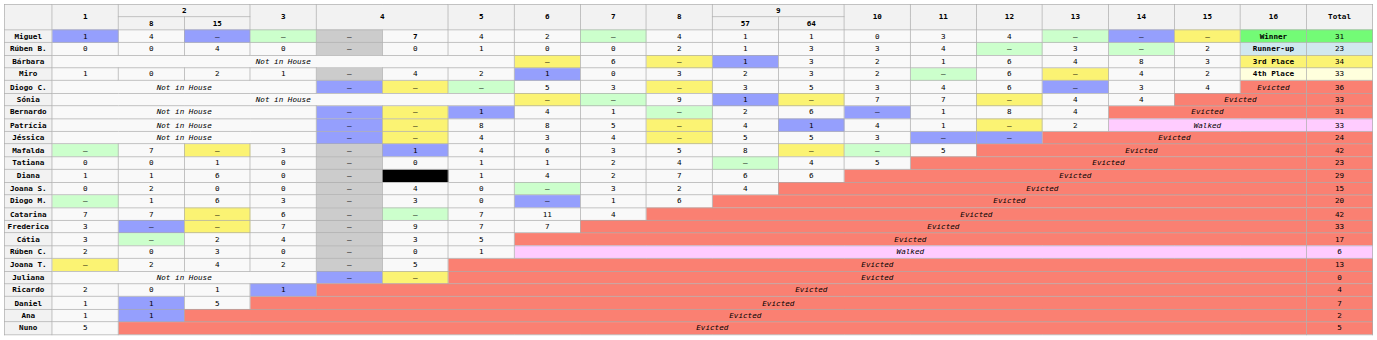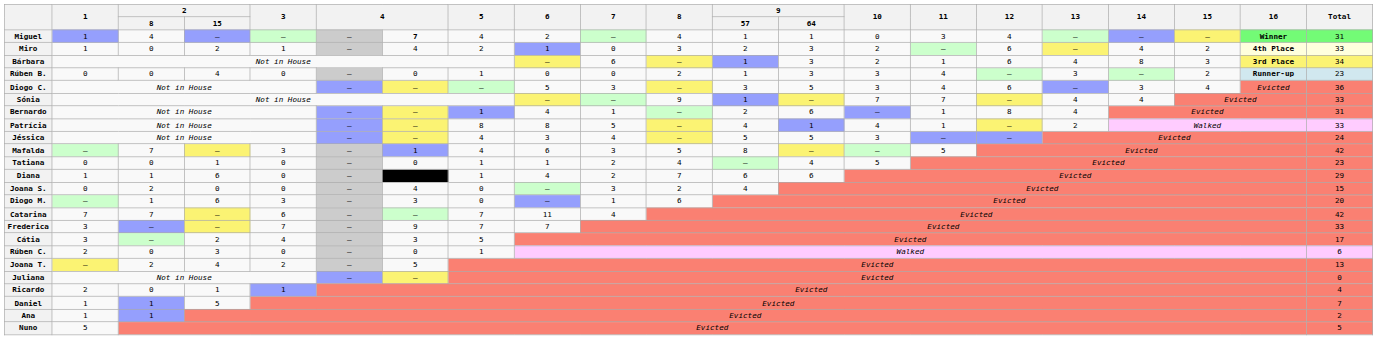 <table class="wikitable sortable" style="width:100%; text-align:center; font-size:85%; line-height:13px">
 <tr>
 <th rowspan=2 style="width:01%"></th>
 <th rowspan=2 style="width:04%">1</th>
 <th colspan=2 style="width:08%">2</th>
 <th rowspan=2 style="width:04%">3</th>
 <th rowspan=2 colspan=2 style="width:08%">4</th>
 <th rowspan=2 style="width:04%">5</th>
 <th rowspan=2 style="width:04%">6</th>
 <th rowspan=2 style="width:04%">7</th>
 <th rowspan=2 style="width:04%">8</th>
 <th colspan=2 style="width:08%">9</th>
 <th rowspan=2 style="width:04%">10</th>
 <th rowspan=2 style="width:04%">11</th>
 <th rowspan=2 style="width:04%">12</th>
 <th rowspan=2 style="width:04%">13</th>
 <th rowspan=2 style="width:04%">14</th>
 <th rowspan=2 style="width:04%">15</th>
 <th rowspan=2 style="width:04%">16</th>
 <th rowspan=2 style="width:04%">Total</th>
 </tr>
 <tr>
 <th style="width:04%">8</th>
 <th style="width:04%">15</th>
 <th style="width:04%">57</th>
 <th style="width:04%">64</th>
 </tr>
 <tr>
 <th>Miguel</th>
 <td bgcolor="#959ffd">1</td>
 <td>4</td>
 <td bgcolor="#959ffd">–</td>
 <td bgcolor="#ccffcc">–</td>
 <td bgcolor="#cccccc">–</td>
 <td><strong>7</strong></td>
 <td>4</td>
 <td>2</td>
 <td bgcolor="#ccffcc">–</td>
 <td>4</td>
 <td>1</td>
 <td>1</td>
 <td>0</td>
 <td>3</td>
 <td>4</td>
 <td bgcolor="#ccffcc">–</td>
 <td bgcolor="#959ffd">–</td>
 <td bgcolor="#FBF373">–</td>
 <td bgcolor="#73FB76"><strong>Winner</strong></td>
 <td bgcolor="#73FB76">31</td>
 </tr>
 <tr>
+<th>Miro</th>
+<td>1</td>
+<td>0</td>
+<td>2</td>
+<td>1</td>
+<td bgcolor="#cccccc">–</td>
+<td>4</td>
+<td>2</td>
+<td bgcolor="#959ffd">1</td>
+<td>0</td>
+<td>3</td>
+<td>2</td>
+<td>3</td>
+<td>2</td>
+<td bgcolor="#ccffcc">–</td>
+<td>6</td>
+<td bgcolor="#FBF373">–</td>
+<td>4</td>
+<td>2</td>
+<td bgcolor="#ffffdd"><strong>4th Place</strong></td>
+<td bgcolor="#ffffdd">33</td>
+</tr>
+<tr>
+<th>Bárbara</th>
+<td colspan="7"><em>Not in House</em></td>
+<td bgcolor="#FBF373">–</td>
+<td>6</td>
+<td bgcolor="#FBF373">–</td>
+<td bgcolor="#959ffd">1</td>
+<td>3</td>
+<td>2</td>
+<td>1</td>
+<td>6</td>
+<td>4</td>
+<td>8</td>
+<td>3</td>
+<td bgcolor="#FBF373"><strong>3rd Place</strong></td>
+<td bgcolor="#FBF373">34</td>
+</tr>
+<tr>
 <th>Rúben B.</th>
 <td>0</td>
 <td>0</td>
 <td>4</td>
 <td>0</td>
 <td bgcolor="#cccccc">–</td>
 <td>0</td>
 <td>1</td>
 <td>0</td>
 <td>0</td>
 <td>2</td>
 <td>1</td>
 <td>3</td>
 <td>3</td>
 <td>4</td>
 <td bgcolor="#ccffcc">–</td>
 <td>3</td>
 <td bgcolor="#ccffcc">–</td>
 <td>2</td>
 <td bgcolor="#D1E8EF" nowrap><strong>Runner-up</strong></td>
 <td bgcolor="#D1E8EF">23</td>
-</tr>
-<tr>
-<th>Bárbara</th>
-<td colspan="7"><em>Not in House</em></td>
-<td bgcolor="#FBF373">–</td>
-<td>6</td>
-<td bgcolor="#FBF373">–</td>
-<td bgcolor="#959ffd">1</td>
-<td>3</td>
-<td>2</td>
-<td>1</td>
-<td>6</td>
-<td>4</td>
-<td>8</td>
-<td>3</td>
-<td bgcolor="#FBF373"><strong>3rd Place</strong></td>
-<td bgcolor="#FBF373">34</td>
-</tr>
-<tr>
-<th>Miro</th>
-<td>1</td>
-<td>0</td>
-<td>2</td>
-<td>1</td>
-<td bgcolor="#cccccc">–</td>
-<td>4</td>
-<td>2</td>
-<td bgcolor="#959ffd">1</td>
-<td>0</td>
-<td>3</td>
-<td>2</td>
-<td>3</td>
-<td>2</td>
-<td bgcolor="#ccffcc">–</td>
-<td>6</td>
-<td bgcolor="#FBF373">–</td>
-<td>4</td>
-<td>2</td>
-<td bgcolor="#ffffdd"><strong>4th Place</strong></td>
-<td bgcolor="#ffffdd">33</td>
 </tr>
 <tr>
 <th>Diogo C.</th>
 <td colspan="4"><em>Not in House</em></td>
 <td bgcolor="#959ffd">–</td>
 <td bgcolor="#FBF373">–</td>
 <td bgcolor="#ccffcc">–</td>
 <td>5</td>
 <td>3</td>
 <td bgcolor="#FBF373">–</td>
 <td>3</td>
 <td>5</td>
 <td>3</td>
 <td>4</td>
 <td>6</td>
 <td bgcolor="#959ffd">–</td>
 <td>3</td>
 <td>4</td>
 <td bgcolor="salmon"><em>Evicted</em></td>
 <td bgcolor="salmon">36</td>
 </tr>
 <tr>
 <th>Sónia</th>
 <td colspan="7"><em>Not in House</em></td>
 <td bgcolor="#FBF373">–</td>
 <td bgcolor="#ccffcc">–</td>
 <td>9</td>
 <td bgcolor="#959ffd">1</td>
 <td bgcolor="#FBF373">–</td>
 <td>7</td>
 <td>7</td>
 <td bgcolor="#FBF373">–</td>
 <td>4</td>
 <td>4</td>
 <td bgcolor="salmon" colspan="2"><em>Evicted</em></td>
 <td bgcolor="salmon">33</td>
 </tr>
 <tr>
 <th>Bernardo</th>
 <td colspan="4"><em>Not in House</em></td>
 <td bgcolor="#959ffd">–</td>
 <td bgcolor="#FBF373">–</td>
 <td bgcolor="#959ffd">1</td>
 <td>4</td>
 <td>1</td>
 <td bgcolor="#ccffcc">–</td>
 <td>2</td>
 <td>6</td>
 <td bgcolor="#959ffd">–</td>
 <td>1</td>
 <td>8</td>
 <td>4</td>
 <td bgcolor="salmon" colspan="3"><em>Evicted</em></td>
 <td bgcolor="salmon">31</td>
 </tr>
 <tr>
 <th>Patrícia</th>
 <td colspan="4"><em>Not in House</em></td>
 <td bgcolor="#959ffd">–</td>
 <td bgcolor="#FBF373">–</td>
 <td>8</td>
 <td>8</td>
 <td>5</td>
 <td bgcolor="#FBF373">–</td>
 <td>4</td>
 <td bgcolor="#959ffd">1</td>
 <td>4</td>
 <td>1</td>
 <td bgcolor="#FBF373">–</td>
 <td>2</td>
 <td bgcolor="#FFCCFF" colspan="3"><em>Walked</em></td>
 <td bgcolor="#FFCCFF">33</td>
 </tr>
 <tr>
 <th>Jéssica</th>
 <td colspan="4"><em>Not in House</em></td>
 <td bgcolor="#959ffd">–</td>
 <td bgcolor="#FBF373">–</td>
 <td>4</td>
 <td>3</td>
 <td>4</td>
 <td bgcolor="#FBF373">–</td>
 <td>5</td>
 <td>5</td>
 <td>3</td>
 <td bgcolor="#959ffd">–</td>
 <td bgcolor="#959ffd">–</td>
 <td bgcolor="salmon" colspan="4"><em>Evicted</em></td>
 <td bgcolor="salmon">24</td>
 </tr>
 <tr>
 <th>Mafalda</th>
 <td bgcolor="#ccffcc">–</td>
 <td>7</td>
 <td bgcolor="#FBF373">–</td>
 <td>3</td>
 <td bgcolor="#cccccc">–</td>
 <td bgcolor="#959ffd">1</td>
 <td>4</td>
 <td>6</td>
 <td>3</td>
 <td>5</td>
 <td>8</td>
 <td bgcolor="#FBF373">–</td>
 <td bgcolor="#ccffcc">–</td>
 <td>5</td>
 <td bgcolor="salmon" colspan="5"><em>Evicted</em></td>
 <td bgcolor="salmon">42</td>
 </tr>
 <tr>
 <th>Tatiana</th>
 <td>0</td>
 <td>0</td>
 <td>1</td>
 <td>0</td>
 <td bgcolor="#cccccc">–</td>
 <td>0</td>
 <td>1</td>
 <td>1</td>
 <td>2</td>
 <td>4</td>
 <td bgcolor="#ccffcc">–</td>
 <td>4</td>
 <td>5</td>
 <td bgcolor="salmon" colspan="6"><em>Evicted</em></td>
 <td bgcolor="salmon">23</td>
 </tr>
 <tr>
 <th>Diana</th>
 <td>1</td>
 <td>1</td>
 <td>6</td>
 <td>0</td>
 <td bgcolor="#cccccc">–</td>
 <td bgcolor="black"><span>–</span></td>
 <td>1</td>
 <td>4</td>
 <td>2</td>
 <td>7</td>
 <td>6</td>
 <td>6</td>
 <td bgcolor="salmon" colspan="7"><em>Evicted</em></td>
 <td bgcolor="salmon">29</td>
 </tr>
 <tr>
 <th>Joana S.</th>
 <td>0</td>
 <td>2</td>
 <td>0</td>
 <td>0</td>
 <td bgcolor="#cccccc">–</td>
 <td>4</td>
 <td>0</td>
 <td bgcolor="#ccffcc">–</td>
 <td>3</td>
 <td>2</td>
 <td>4</td>
 <td bgcolor="salmon" colspan="8"><em>Evicted</em></td>
 <td bgcolor="salmon">15</td>
 </tr>
 <tr>
 <th>Diogo M.</th>
 <td bgcolor="#ccffcc">–</td>
 <td>1</td>
 <td>6</td>
 <td>3</td>
 <td bgcolor="#cccccc">–</td>
 <td>3</td>
 <td>0</td>
 <td bgcolor="#959ffd">–</td>
 <td>1</td>
 <td>6</td>
 <td bgcolor="salmon" colspan="9"><em>Evicted</em></td>
 <td bgcolor="salmon">20</td>
 </tr>
 <tr>
 <th>Catarina</th>
 <td>7</td>
 <td>7</td>
 <td bgcolor="#FBF373">–</td>
 <td>6</td>
 <td bgcolor="#cccccc">–</td>
 <td bgcolor="#ccffcc">–</td>
 <td>7</td>
 <td>11</td>
 <td>4</td>
 <td bgcolor="salmon" colspan="10"><em>Evicted</em></td>
 <td bgcolor="salmon">42</td>
 </tr>
 <tr>
 <th>Frederica</th>
 <td>3</td>
 <td bgcolor="#959ffd">–</td>
 <td bgcolor="#FBF373">–</td>
 <td>7</td>
 <td bgcolor="#cccccc">–</td>
 <td>9</td>
 <td>7</td>
 <td>7</td>
 <td bgcolor="salmon" colspan="11"><em>Evicted</em></td>
 <td bgcolor="salmon">33</td>
 </tr>
 <tr>
 <th>Cátia</th>
 <td>3</td>
 <td bgcolor="#ccffcc">–</td>
 <td>2</td>
 <td>4</td>
 <td bgcolor="#cccccc">–</td>
 <td>3</td>
 <td>5</td>
 <td bgcolor="salmon" colspan="12"><em>Evicted</em></td>
 <td bgcolor="salmon">17</td>
 </tr>
 <tr>
 <th>Rúben C.</th>
 <td>2</td>
 <td>0</td>
 <td>3</td>
 <td>0</td>
 <td bgcolor="#cccccc">–</td>
 <td>0</td>
 <td>1</td>
 <td bgcolor="#FFCCFF" colspan="12"><em>Walked</em></td>
 <td bgcolor="#FFCCFF">6</td>
 </tr>
 <tr>
 <th>Joana T.</th>
 <td bgcolor="#FBF373">–</td>
 <td>2</td>
 <td>4</td>
 <td>2</td>
 <td bgcolor="#cccccc">–</td>
 <td>5</td>
 <td bgcolor="salmon" colspan="13"><em>Evicted</em></td>
 <td bgcolor="salmon">13</td>
 </tr>
 <tr>
 <th>Juliana</th>
 <td colspan="4"><em>Not in House</em></td>
 <td bgcolor="#959ffd">–</td>
 <td bgcolor="#FBF373">–</td>
 <td bgcolor="salmon" colspan="13"><em>Evicted</em></td>
 <td bgcolor="salmon">0</td>
 </tr>
 <tr>
 <th>Ricardo</th>
 <td>2</td>
 <td>0</td>
 <td>1</td>
 <td bgcolor="#959ffd">1</td>
 <td bgcolor="salmon" colspan="15"><em>Evicted</em></td>
 <td bgcolor="salmon">4</td>
 </tr>
 <tr>
 <th>Daniel</th>
 <td>1</td>
 <td bgcolor="#959ffd">1</td>
 <td>5</td>
 <td bgcolor="salmon" colspan="16"><em>Evicted</em></td>
 <td bgcolor="salmon">7</td>
 </tr>
 <tr>
 <th>Ana</th>
 <td>1</td>
 <td bgcolor="#959ffd">1</td>
 <td bgcolor="salmon" colspan="17"><em>Evicted</em></td>
 <td bgcolor="salmon">2</td>
 </tr>
 <tr>
 <th>Nuno</th>
 <td>5</td>
 <td bgcolor="salmon" colspan="18"><em>Evicted</em></td>
 <td bgcolor="salmon">5</td>
 </tr>
 </table>
